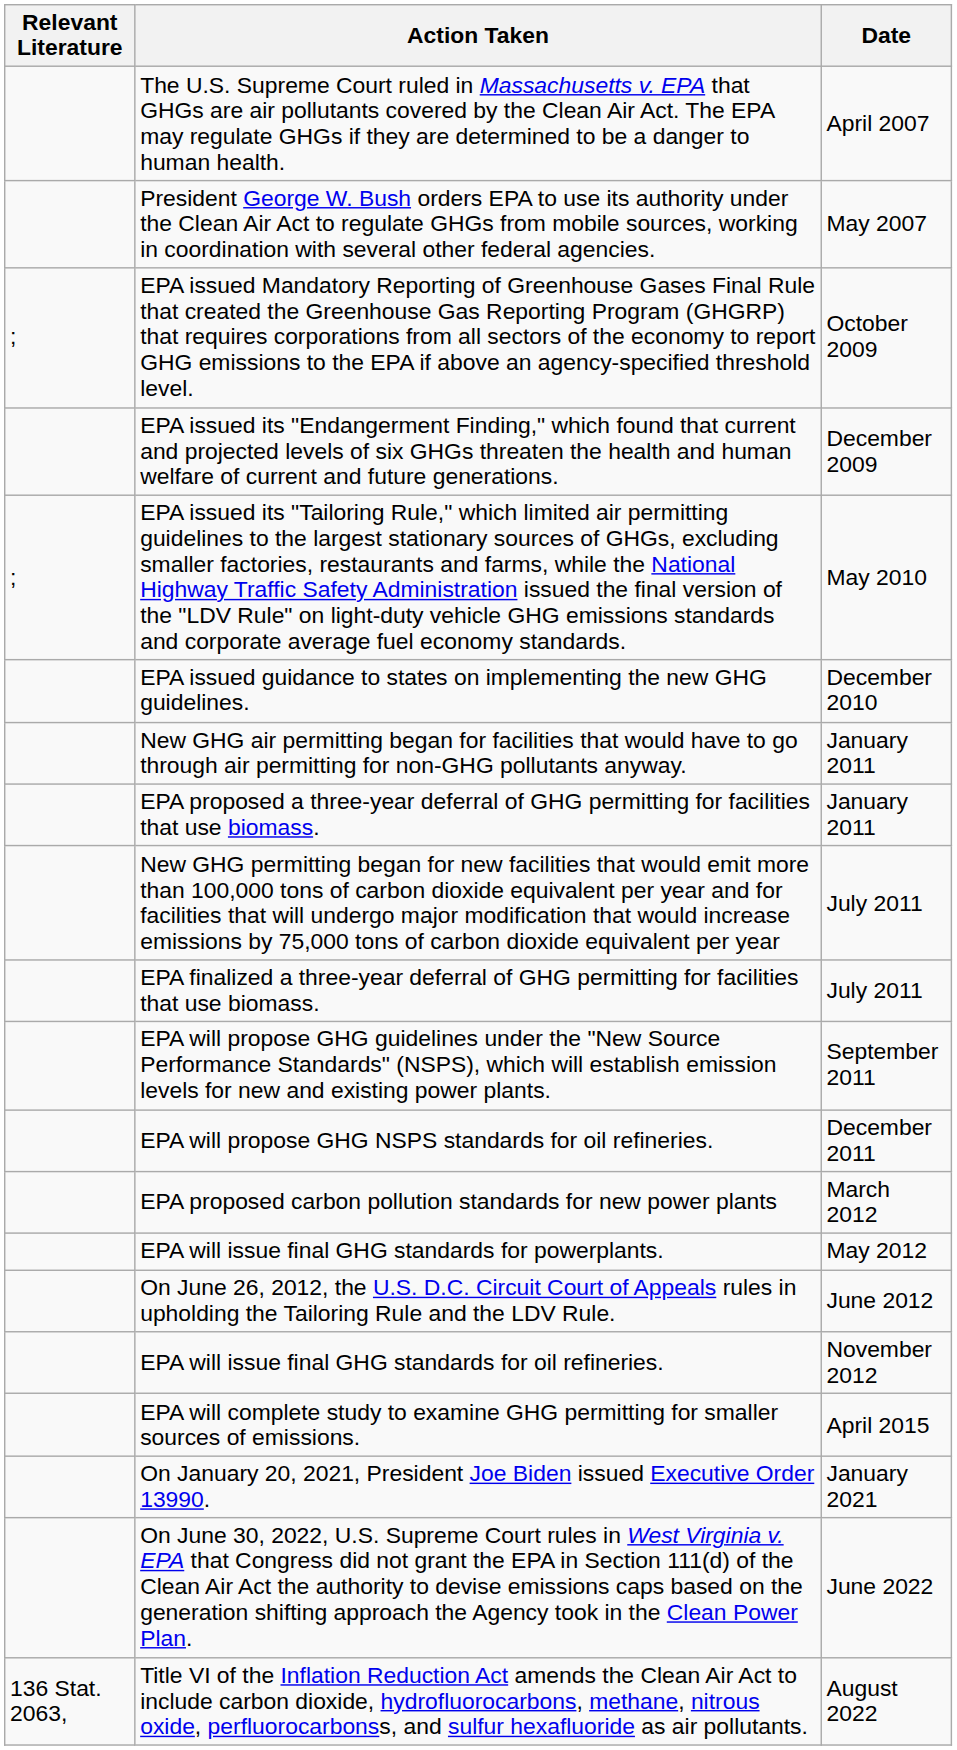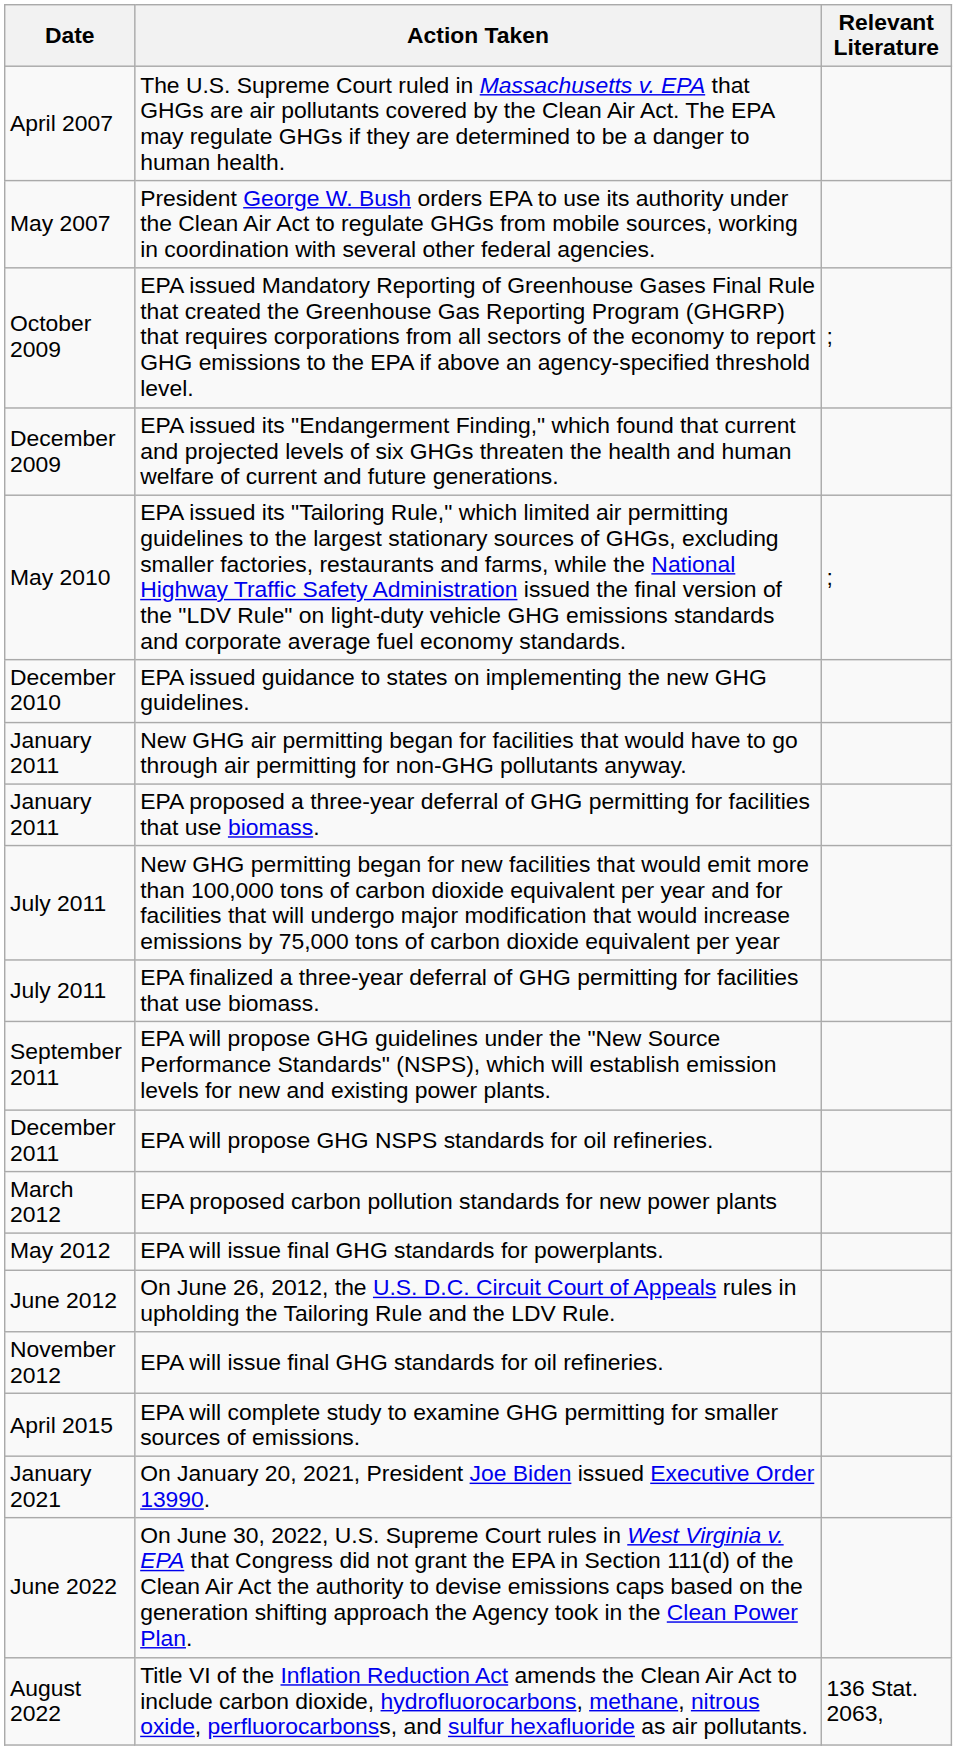 <table style="width: 75%; height: 100%" | class="wikitable">
 <tr>
+<th>Date</th>
+<th>Action Taken</th>
 <th>Relevant Literature</th>
-<th>Action Taken</th>
-<th>Date</th>
 </tr>
 <tr>
+<td>April 2007</td>
+<td>The U.S. Supreme Court ruled in <em><a href='#'>Massachusetts v. EPA</a></em> that GHGs are air pollutants covered by the Clean Air Act. The EPA may regulate GHGs if they are determined to be a danger to human health.</td>
 <td></td>
-<td>The U.S. Supreme Court ruled in <em><a href='#'>Massachusetts v. EPA</a></em> that GHGs are air pollutants covered by the Clean Air Act. The EPA may regulate GHGs if they are determined to be a danger to human health.</td>
-<td>April 2007</td>
 </tr>
 <tr>
+<td>May 2007</td>
+<td>President <a href='#'>George W. Bush</a> orders EPA to use its authority under the Clean Air Act to regulate GHGs from mobile sources, working in coordination with several other federal agencies.</td>
 <td></td>
-<td>President <a href='#'>George W. Bush</a> orders EPA to use its authority under the Clean Air Act to regulate GHGs from mobile sources, working in coordination with several other federal agencies.</td>
-<td>May 2007</td>
 </tr>
 <tr>
+<td>October 2009</td>
+<td>EPA issued Mandatory Reporting of Greenhouse Gases Final Rule that created the Greenhouse Gas Reporting Program (GHGRP) that requires corporations from all sectors of the economy to report GHG emissions to the EPA if above an agency-specified threshold level.</td>
 <td>; </td>
-<td>EPA issued Mandatory Reporting of Greenhouse Gases Final Rule that created the Greenhouse Gas Reporting Program (GHGRP) that requires corporations from all sectors of the economy to report GHG emissions to the EPA if above an agency-specified threshold level.</td>
-<td>October 2009</td>
 </tr>
 <tr>
+<td>December 2009</td>
+<td>EPA issued its "Endangerment Finding," which found that current and projected levels of six GHGs threaten the health and human welfare of current and future generations.</td>
 <td></td>
-<td>EPA issued its "Endangerment Finding," which found that current and projected levels of six GHGs threaten the health and human welfare of current and future generations.</td>
-<td>December 2009</td>
 </tr>
 <tr>
+<td>May 2010</td>
+<td>EPA issued its "Tailoring Rule," which limited air permitting guidelines to the largest stationary sources of GHGs, excluding smaller factories, restaurants and farms, while the <a href='#'>National Highway Traffic Safety Administration</a> issued the final version of the "LDV Rule" on light-duty vehicle GHG emissions standards and corporate average fuel economy standards.</td>
 <td>; </td>
-<td>EPA issued its "Tailoring Rule," which limited air permitting guidelines to the largest stationary sources of GHGs, excluding smaller factories, restaurants and farms, while the <a href='#'>National Highway Traffic Safety Administration</a> issued the final version of the "LDV Rule" on light-duty vehicle GHG emissions standards and corporate average fuel economy standards.</td>
-<td>May 2010</td>
 </tr>
 <tr>
+<td>December 2010</td>
+<td>EPA issued guidance to states on implementing the new GHG guidelines.</td>
 <td></td>
-<td>EPA issued guidance to states on implementing the new GHG guidelines.</td>
-<td>December 2010</td>
 </tr>
 <tr>
+<td>January 2011</td>
+<td>New GHG air permitting began for facilities that would have to go through air permitting for non-GHG pollutants anyway.</td>
 <td></td>
-<td>New GHG air permitting began for facilities that would have to go through air permitting for non-GHG pollutants anyway.</td>
-<td>January 2011</td>
 </tr>
 <tr>
+<td>January 2011</td>
+<td>EPA proposed a three-year deferral of GHG permitting for facilities that use <a href='#'>biomass</a>.</td>
 <td></td>
-<td>EPA proposed a three-year deferral of GHG permitting for facilities that use <a href='#'>biomass</a>.</td>
-<td>January 2011</td>
 </tr>
 <tr>
+<td>July 2011</td>
+<td>New GHG permitting began for new facilities that would emit more than 100,000 tons of carbon dioxide equivalent per year and for facilities that will undergo major modification that would increase emissions by 75,000 tons of carbon dioxide equivalent per year</td>
 <td></td>
-<td>New GHG permitting began for new facilities that would emit more than 100,000 tons of carbon dioxide equivalent per year and for facilities that will undergo major modification that would increase emissions by 75,000 tons of carbon dioxide equivalent per year</td>
-<td>July 2011</td>
 </tr>
 <tr>
+<td>July 2011</td>
+<td>EPA finalized a three-year deferral of GHG permitting for facilities that use biomass.</td>
 <td></td>
-<td>EPA finalized a three-year deferral of GHG permitting for facilities that use biomass.</td>
-<td>July 2011</td>
 </tr>
 <tr>
+<td>September 2011</td>
+<td>EPA will propose GHG guidelines under the "New Source Performance Standards" (NSPS), which will establish emission levels for new and existing power plants.</td>
 <td></td>
-<td>EPA will propose GHG guidelines under the "New Source Performance Standards" (NSPS), which will establish emission levels for new and existing power plants.</td>
-<td>September 2011</td>
 </tr>
 <tr>
+<td>December 2011</td>
+<td>EPA will propose GHG NSPS standards for oil refineries.</td>
 <td></td>
-<td>EPA will propose GHG NSPS standards for oil refineries.</td>
-<td>December 2011</td>
 </tr>
 <tr>
+<td>March 2012</td>
+<td>EPA proposed carbon pollution standards for new power plants</td>
 <td></td>
-<td>EPA proposed carbon pollution standards for new power plants</td>
-<td>March 2012</td>
 </tr>
 <tr>
+<td>May 2012</td>
+<td>EPA will issue final GHG standards for powerplants.</td>
 <td></td>
-<td>EPA will issue final GHG standards for powerplants.</td>
-<td>May 2012</td>
 </tr>
 <tr>
+<td>June 2012</td>
+<td>On June 26, 2012, the <a href='#'>U.S. D.C. Circuit Court of Appeals</a> rules in <em></em> upholding the Tailoring Rule and the LDV Rule.</td>
 <td></td>
-<td>On June 26, 2012, the <a href='#'>U.S. D.C. Circuit Court of Appeals</a> rules in <em></em> upholding the Tailoring Rule and the LDV Rule.</td>
-<td>June 2012</td>
 </tr>
 <tr>
+<td>November 2012</td>
+<td>EPA will issue final GHG standards for oil refineries.</td>
 <td></td>
-<td>EPA will issue final GHG standards for oil refineries.</td>
-<td>November 2012</td>
 </tr>
 <tr>
+<td>April 2015</td>
+<td>EPA will complete study to examine GHG permitting for smaller sources of emissions.</td>
 <td></td>
-<td>EPA will complete study to examine GHG permitting for smaller sources of emissions.</td>
-<td>April 2015</td>
 </tr>
 <tr>
+<td>January 2021</td>
+<td>On January 20, 2021, President <a href='#'>Joe Biden</a> issued <a href='#'>Executive Order 13990</a>.</td>
 <td></td>
-<td>On January 20, 2021, President <a href='#'>Joe Biden</a> issued <a href='#'>Executive Order 13990</a>.</td>
-<td>January 2021</td>
 </tr>
 <tr>
+<td>June 2022</td>
+<td>On June 30, 2022, U.S. Supreme Court rules in <em><a href='#'>West Virginia v. EPA</a></em> that Congress did not grant the EPA in Section 111(d) of the Clean Air Act the authority to devise emissions caps based on the generation shifting approach the Agency took in the <a href='#'>Clean Power Plan</a>.</td>
 <td><em></em></td>
-<td>On June 30, 2022, U.S. Supreme Court rules in <em><a href='#'>West Virginia v. EPA</a></em> that Congress did not grant the EPA in Section 111(d) of the Clean Air Act the authority to devise emissions caps based on the generation shifting approach the Agency took in the <a href='#'>Clean Power Plan</a>.</td>
-<td>June 2022</td>
 </tr>
 <tr>
+<td>August 2022</td>
+<td>Title VI of the <a href='#'>Inflation Reduction Act</a> amends the Clean Air Act to include carbon dioxide, <a href='#'>hydrofluorocarbons</a>, <a href='#'>methane</a>, <a href='#'>nitrous oxide</a>, <a href='#'>perfluorocarbons</a>s, and <a href='#'>sulfur hexafluoride</a> as air pollutants.</td>
 <td>136 Stat. 2063, </td>
-<td>Title VI of the <a href='#'>Inflation Reduction Act</a> amends the Clean Air Act to include carbon dioxide, <a href='#'>hydrofluorocarbons</a>, <a href='#'>methane</a>, <a href='#'>nitrous oxide</a>, <a href='#'>perfluorocarbons</a>s, and <a href='#'>sulfur hexafluoride</a> as air pollutants.</td>
-<td>August 2022</td>
 </tr>
 </table>
